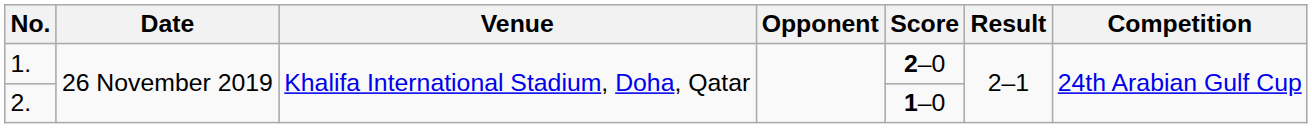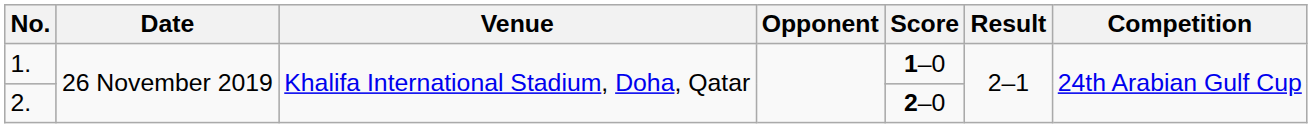 <table class="wikitable">
 <tr>
 <th>No.</th>
 <th>Date</th>
 <th>Venue</th>
 <th>Opponent</th>
 <th>Score</th>
 <th>Result</th>
 <th>Competition</th>
 </tr>
 <tr>
 <td>1.</td>
 <td rowspan="2">26 November 2019</td>
 <td rowspan="2"><a href='#'>Khalifa International Stadium</a>, <a href='#'>Doha</a>, Qatar</td>
 <td rowspan="2"></td>
-<td align="center"><strong>2</strong>–0</td>
+<td align="center"><strong>1</strong>–0</td>
 <td rowspan="2" align="center">2–1</td>
 <td rowspan="2"><a href='#'>24th Arabian Gulf Cup</a></td>
 </tr>
 <tr>
 <td>2.</td>
-<td align="center"><strong>1</strong>–0</td>
+<td align="center"><strong>2</strong>–0</td>
 </tr>
 </table>
